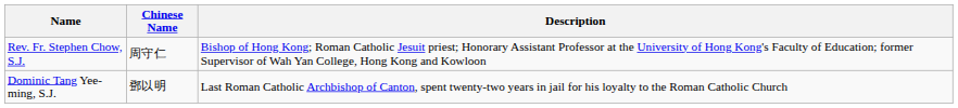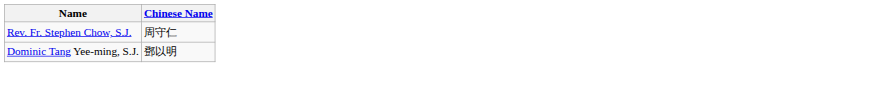 <table class="wikitable">
 <tr>
 <th>Name</th>
 <th><a href='#'>Chinese Name</a></th>
-<th>Description</th>
 </tr>
 <tr>
 <td><a href='#'>Rev. Fr. Stephen Chow, S.J.</a></td>
 <td>周守仁</td>
-<td><a href='#'>Bishop of Hong Kong</a>; Roman Catholic <a href='#'>Jesuit</a> priest; Honorary Assistant Professor at the <a href='#'>University of Hong Kong</a>'s Faculty of Education; former Supervisor of Wah Yan College, Hong Kong and Kowloon</td>
 </tr>
 <tr>
 <td><a href='#'>Dominic Tang</a> Yee-ming, S.J.</td>
 <td>鄧以明</td>
-<td>Last Roman Catholic <a href='#'>Archbishop of Canton</a>, spent twenty-two years in jail for his loyalty to the Roman Catholic Church</td>
 </tr>
 </table>
